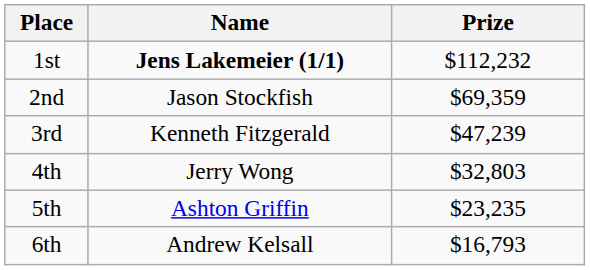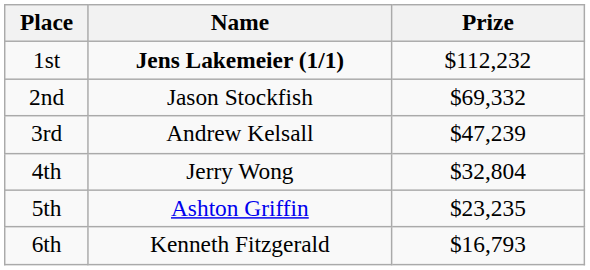 <table class="wikitable">
 <tr>
 <th width="50">Place</th>
 <th width="200">Name</th>
 <th width="125">Prize</th>
 </tr>
 <tr>
 <td align = "center">1st</td>
 <td align = "center"><strong>Jens Lakemeier (1/1)</strong></td>
 <td align = "center">$112,232</td>
 </tr>
 <tr>
 <td align = "center">2nd</td>
 <td align = "center">Jason Stockfish</td>
-<td align = "center">$69,359</td>
+<td align = "center">$69,332</td>
 </tr>
 <tr>
 <td align = "center">3rd</td>
-<td align = "center">Kenneth Fitzgerald</td>
+<td align = "center">Andrew Kelsall</td>
 <td align = "center">$47,239</td>
 </tr>
 <tr>
 <td align = "center">4th</td>
 <td align = "center">Jerry Wong</td>
-<td align = "center">$32,803</td>
+<td align = "center">$32,804</td>
 </tr>
 <tr>
 <td align = "center">5th</td>
 <td align = "center"><a href='#'>Ashton Griffin</a></td>
 <td align = "center">$23,235</td>
 </tr>
 <tr>
 <td align = "center">6th</td>
-<td align = "center">Andrew Kelsall</td>
+<td align = "center">Kenneth Fitzgerald</td>
 <td align = "center">$16,793</td>
 </tr>
 </table>
